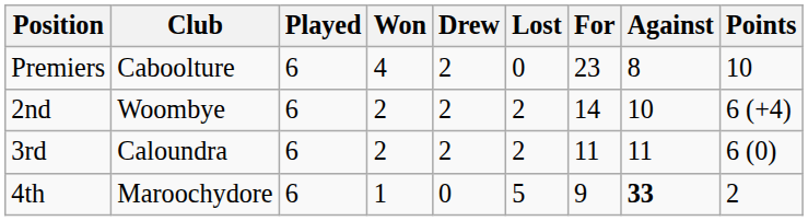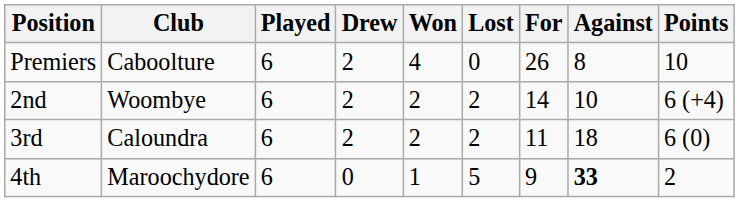 <table class="wikitable">
 <tr>
 <th>Position</th>
 <th>Club</th>
 <th>Played</th>
+<th>Drew</th>
 <th>Won</th>
-<th>Drew</th>
 <th>Lost</th>
 <th>For</th>
 <th>Against</th>
 <th>Points</th>
 </tr>
 <tr>
 <td>Premiers</td>
 <td>Caboolture</td>
 <td>6</td>
+<td>2</td>
 <td>4</td>
-<td>2</td>
 <td>0</td>
-<td>23</td>
+<td>26</td>
 <td>8</td>
 <td>10</td>
 </tr>
 <tr>
 <td>2nd</td>
 <td>Woombye</td>
 <td>6</td>
 <td>2</td>
 <td>2</td>
 <td>2</td>
 <td>14</td>
 <td>10</td>
 <td>6 (+4)</td>
 </tr>
 <tr>
 <td>3rd</td>
 <td>Caloundra</td>
 <td>6</td>
 <td>2</td>
 <td>2</td>
 <td>2</td>
 <td>11</td>
-<td>11</td>
+<td>18</td>
 <td>6 (0)</td>
 </tr>
 <tr>
 <td>4th</td>
 <td>Maroochydore</td>
 <td>6</td>
+<td>0</td>
 <td>1</td>
-<td>0</td>
 <td>5</td>
 <td>9</td>
 <td><strong>33</strong></td>
 <td>2</td>
 </tr>
 </table>
